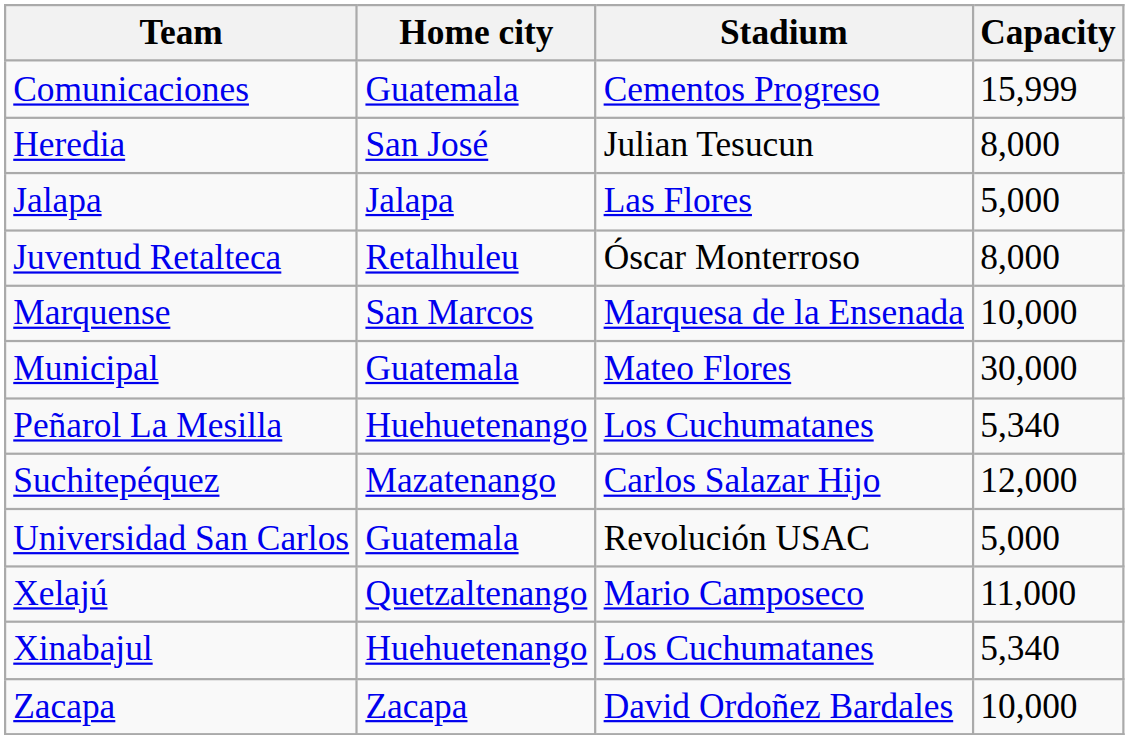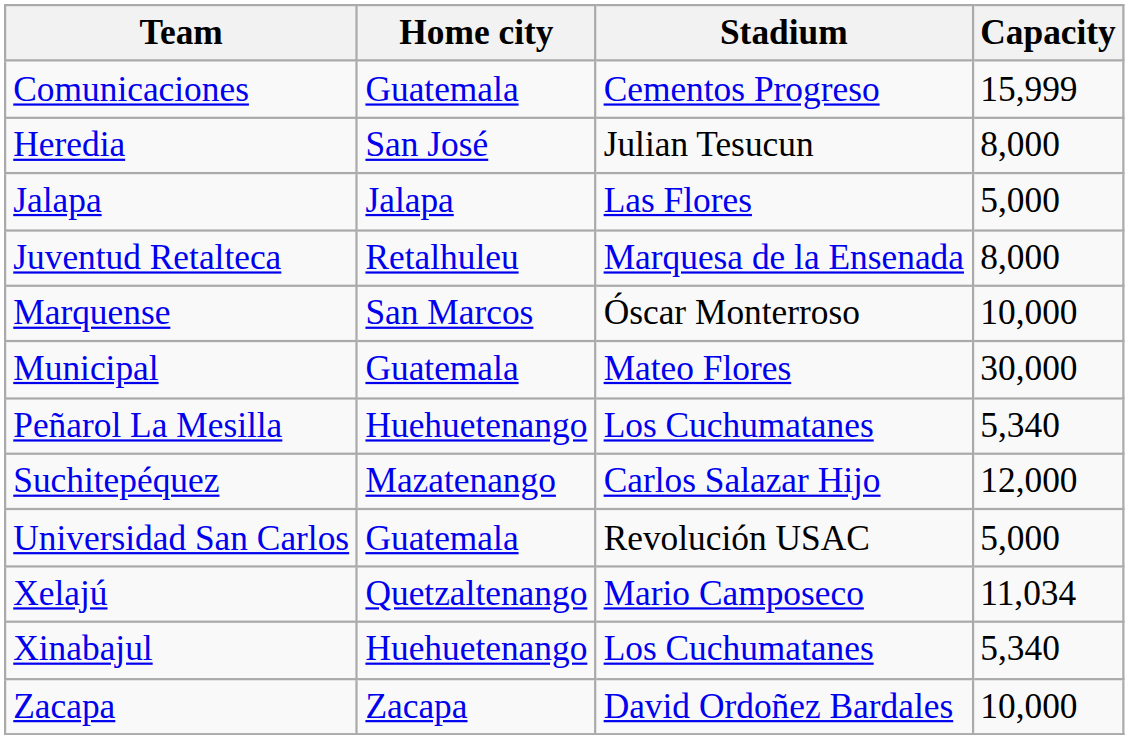 <table class="wikitable sortable">
 <tr>
 <th>Team</th>
 <th>Home city</th>
 <th>Stadium</th>
 <th>Capacity</th>
 </tr>
 <tr>
 <td><a href='#'>Comunicaciones</a></td>
 <td><a href='#'>Guatemala</a></td>
 <td><a href='#'>Cementos Progreso</a></td>
 <td>15,999</td>
 </tr>
 <tr>
 <td><a href='#'>Heredia</a></td>
 <td><a href='#'>San José</a></td>
 <td>Julian Tesucun</td>
 <td>8,000</td>
 </tr>
 <tr>
 <td><a href='#'>Jalapa</a></td>
 <td><a href='#'>Jalapa</a></td>
 <td><a href='#'>Las Flores</a></td>
 <td>5,000</td>
 </tr>
 <tr>
 <td><a href='#'>Juventud Retalteca</a></td>
 <td><a href='#'>Retalhuleu</a></td>
-<td>Óscar Monterroso</td>
+<td><a href='#'>Marquesa de la Ensenada</a></td>
 <td>8,000</td>
 </tr>
 <tr>
 <td><a href='#'>Marquense</a></td>
 <td><a href='#'>San Marcos</a></td>
-<td><a href='#'>Marquesa de la Ensenada</a></td>
+<td>Óscar Monterroso</td>
 <td>10,000</td>
 </tr>
 <tr>
 <td><a href='#'>Municipal</a></td>
 <td><a href='#'>Guatemala</a></td>
 <td><a href='#'>Mateo Flores</a></td>
 <td>30,000</td>
 </tr>
 <tr>
 <td><a href='#'>Peñarol La Mesilla</a></td>
 <td><a href='#'>Huehuetenango</a></td>
 <td><a href='#'>Los Cuchumatanes</a></td>
 <td>5,340</td>
 </tr>
 <tr>
 <td><a href='#'>Suchitepéquez</a></td>
 <td><a href='#'>Mazatenango</a></td>
 <td><a href='#'>Carlos Salazar Hijo</a></td>
 <td>12,000</td>
 </tr>
 <tr>
 <td><a href='#'>Universidad San Carlos</a></td>
 <td><a href='#'>Guatemala</a></td>
 <td>Revolución USAC</td>
 <td>5,000</td>
 </tr>
 <tr>
 <td><a href='#'>Xelajú</a></td>
 <td><a href='#'>Quetzaltenango</a></td>
 <td><a href='#'>Mario Camposeco</a></td>
-<td>11,000</td>
+<td>11,034</td>
 </tr>
 <tr>
 <td><a href='#'>Xinabajul</a></td>
 <td><a href='#'>Huehuetenango</a></td>
 <td><a href='#'>Los Cuchumatanes</a></td>
 <td>5,340</td>
 </tr>
 <tr>
 <td><a href='#'>Zacapa</a></td>
 <td><a href='#'>Zacapa</a></td>
 <td><a href='#'>David Ordoñez Bardales</a></td>
 <td>10,000</td>
 </tr>
 <tr>
 </tr>
 </table>
